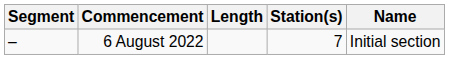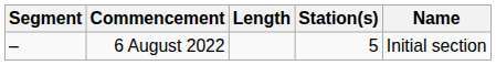 <table class="wikitable" style="border-collapse: collapse; text-align: right;">
 <tr>
 <th>Segment</th>
 <th>Commencement</th>
 <th>Length</th>
 <th>Station(s)</th>
 <th>Name</th>
 </tr>
 <tr>
 <td style="text-align: left;"> – </td>
 <td>6 August 2022</td>
 <td></td>
-<td>7</td>
+<td>5</td>
 <td rowspan="2" style="text-align: left;">Initial section</td>
 </tr>
 </table>
